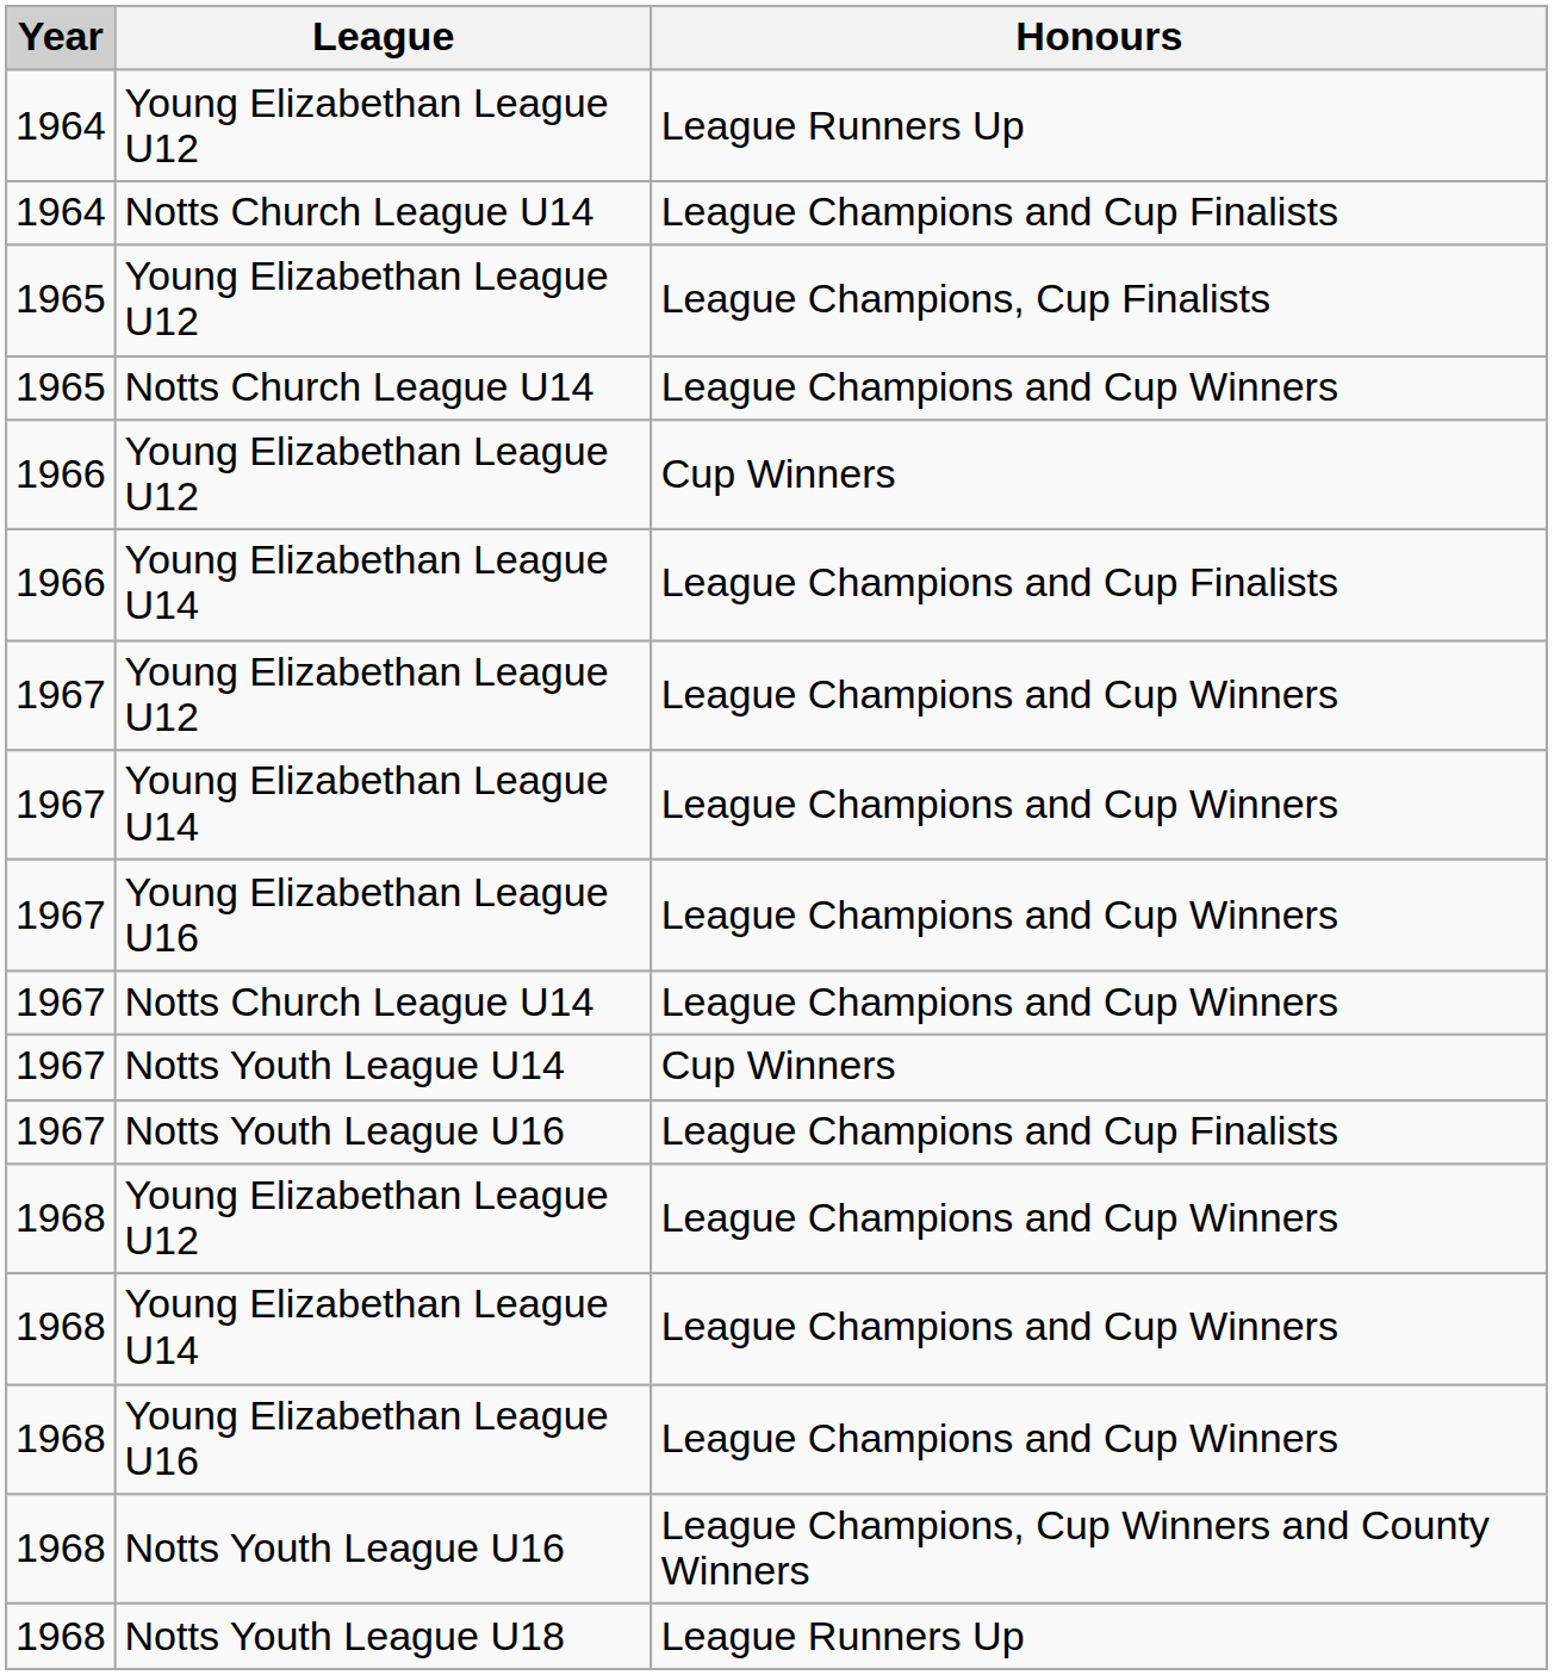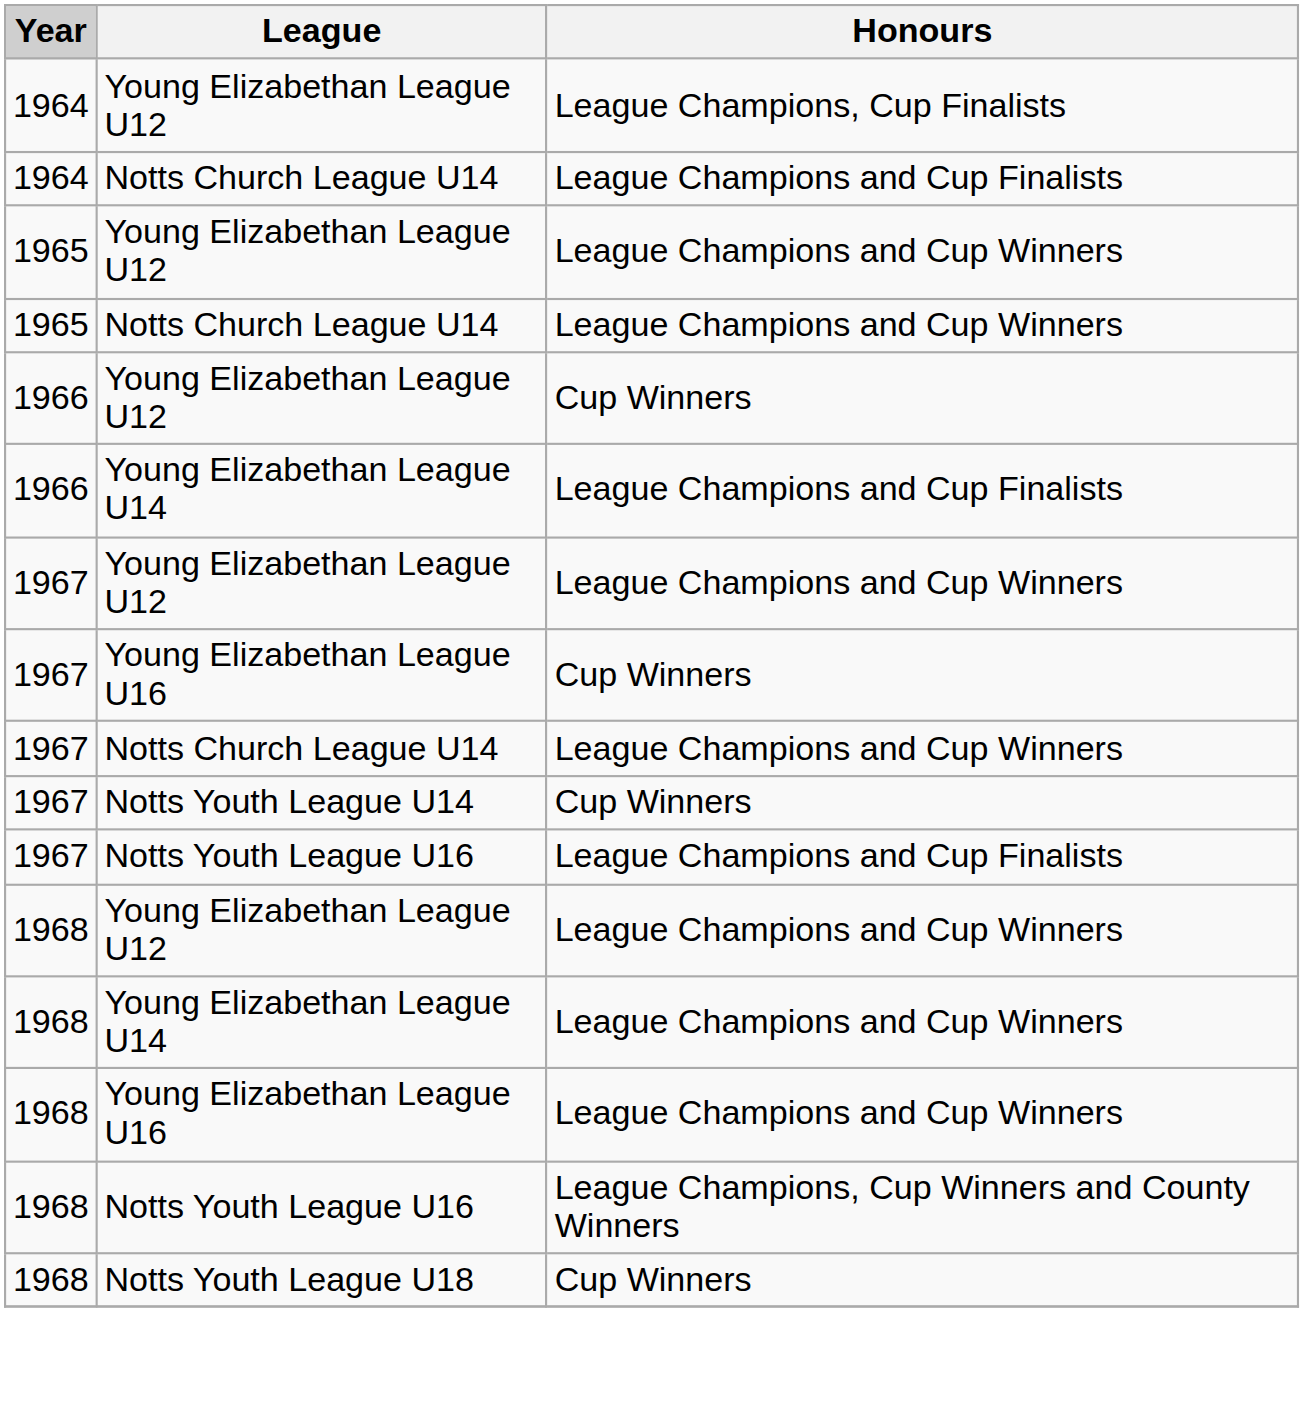 <table class="wikitable sortable">
 <tr>
 <th style="background-color:#cfcfcf;"  align="center">Year</th>
 <th>League</th>
 <th>Honours</th>
 </tr>
 <tr>
 <td>1964</td>
 <td>Young Elizabethan League U12</td>
-<td>League Runners Up</td>
+<td>League Champions, Cup Finalists</td>
 </tr>
 <tr>
 <td>1964</td>
 <td>Notts Church League U14</td>
 <td>League Champions and Cup Finalists</td>
 </tr>
 <tr>
 <td>1965</td>
 <td>Young Elizabethan League U12</td>
-<td>League Champions, Cup Finalists</td>
+<td>League Champions and Cup Winners</td>
 </tr>
 <tr>
 <td>1965</td>
 <td>Notts Church League U14</td>
 <td>League Champions and Cup Winners</td>
 </tr>
 <tr>
 <td>1966</td>
 <td>Young Elizabethan League U12</td>
 <td>Cup Winners</td>
 </tr>
 <tr>
 <td>1966</td>
 <td>Young Elizabethan League U14</td>
 <td>League Champions and Cup Finalists</td>
 </tr>
 <tr>
 <td>1967</td>
 <td>Young Elizabethan League U12</td>
 <td>League Champions and Cup Winners</td>
 </tr>
 <tr>
 <td>1967</td>
-<td>Young Elizabethan League U14</td>
-<td>League Champions and Cup Winners</td>
-</tr>
-<tr>
-<td>1967</td>
 <td>Young Elizabethan League U16</td>
-<td>League Champions and Cup Winners</td>
+<td>Cup Winners</td>
 </tr>
 <tr>
 <td>1967</td>
 <td>Notts Church League U14</td>
 <td>League Champions and Cup Winners</td>
 </tr>
 <tr>
 <td>1967</td>
 <td>Notts Youth League U14</td>
 <td>Cup Winners</td>
 </tr>
 <tr>
 <td>1967</td>
 <td>Notts Youth League U16</td>
 <td>League Champions and Cup Finalists</td>
 </tr>
 <tr>
 <td>1968</td>
 <td>Young Elizabethan League U12</td>
 <td>League Champions and Cup Winners</td>
 </tr>
 <tr>
 <td>1968</td>
 <td>Young Elizabethan League U14</td>
 <td>League Champions and Cup Winners</td>
 </tr>
 <tr>
 <td>1968</td>
 <td>Young Elizabethan League U16</td>
 <td>League Champions and Cup Winners</td>
 </tr>
 <tr>
 <td>1968</td>
 <td>Notts Youth League U16</td>
 <td>League Champions, Cup Winners and County Winners</td>
 </tr>
 <tr>
 <td>1968</td>
 <td>Notts Youth League U18</td>
-<td>League Runners Up</td>
+<td>Cup Winners</td>
 </tr>
 <tr class="sortbottom">
 </tr>
 </table>
